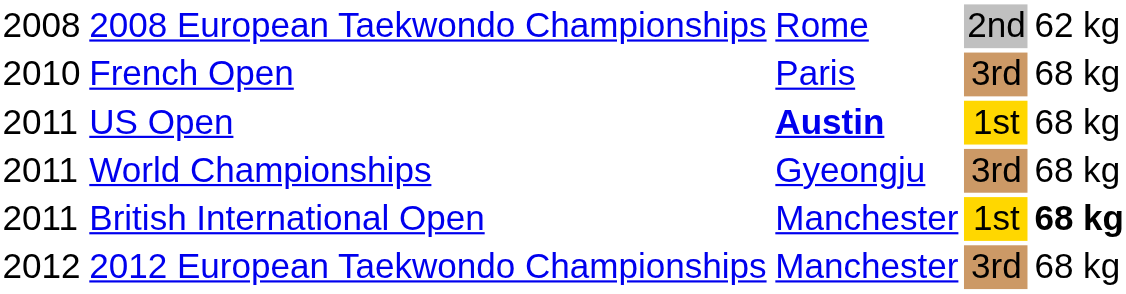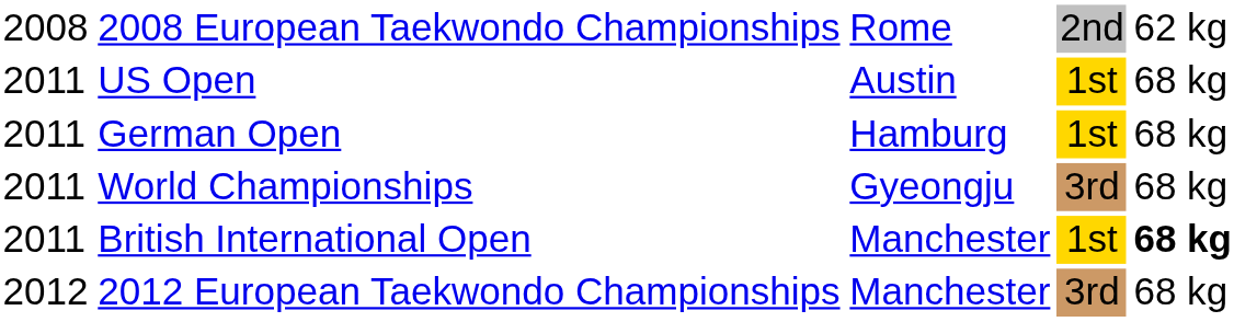 <table>
 <tr>
 <td>2008</td>
 <td><a href='#'>2008 European Taekwondo Championships</a></td>
 <td><a href='#'>Rome</a></td>
 <td style="background:silver; text-align:center;">2nd</td>
 <td>62 kg</td>
 </tr>
 <tr>
-<td>2010</td>
-<td><a href='#'>French Open</a></td>
-<td><a href='#'>Paris</a></td>
-<td style="background:#c96; text-align:center;">3rd</td>
+<td>2011</td>
+<td><a href='#'>US Open</a></td>
+<td><a href='#'>Austin</a></td>
+<td style="background:gold; text-align:center;">1st</td>
 <td>68 kg</td>
 </tr>
 <tr>
 <td>2011</td>
-<td><a href='#'>US Open</a></td>
-<td><strong><a href='#'>Austin</a></strong></td>
+<td><a href='#'>German Open</a></td>
+<td><a href='#'>Hamburg</a></td>
 <td style="background:gold; text-align:center;">1st</td>
 <td>68 kg</td>
 </tr>
 <tr>
 <td>2011</td>
 <td><a href='#'>World Championships</a></td>
 <td><a href='#'>Gyeongju</a></td>
 <td style="background:#c96; text-align:center;">3rd</td>
 <td>68 kg</td>
 </tr>
 <tr>
 <td>2011</td>
 <td><a href='#'>British International Open</a></td>
 <td><a href='#'>Manchester</a></td>
 <td style="background:gold; text-align:center;">1st</td>
 <td><strong>68 kg</strong></td>
 </tr>
 <tr>
 <td>2012</td>
 <td><a href='#'>2012 European Taekwondo Championships</a></td>
 <td><a href='#'>Manchester</a></td>
 <td style="background:#c96; text-align:center;">3rd</td>
 <td>68 kg</td>
 </tr>
 <tr>
 </tr>
 </table>
